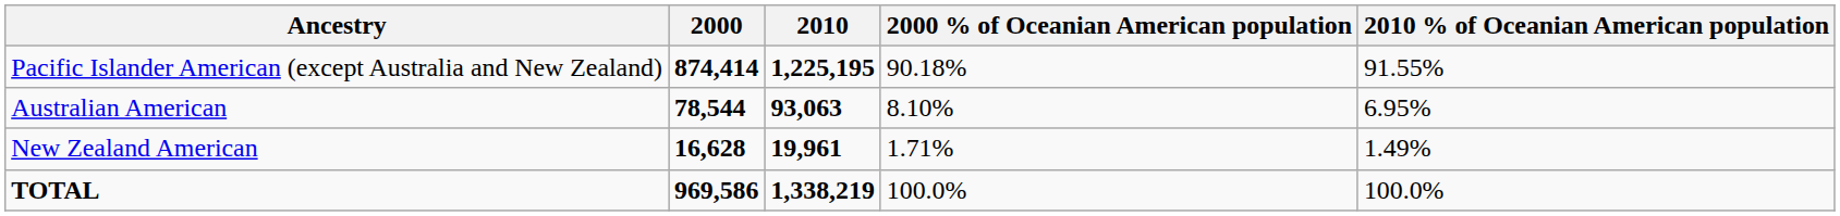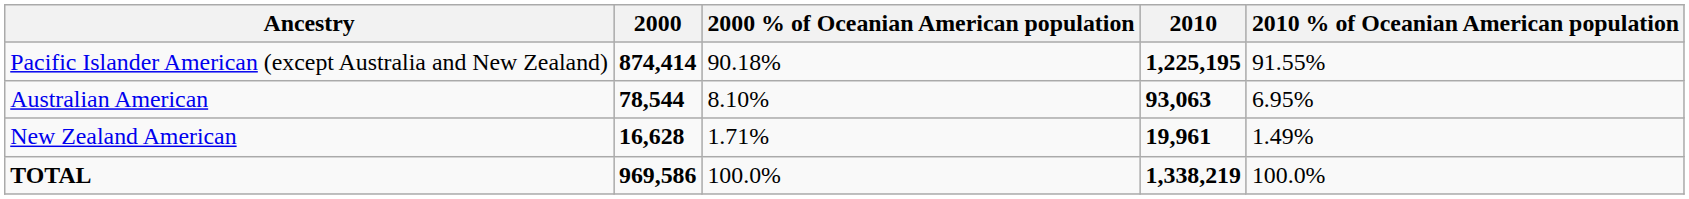 <table class="wikitable">
 <tr style="background:#efefef;">
 <th>Ancestry</th>
 <th>2000</th>
+<th>2000 % of Oceanian American population</th>
 <th>2010</th>
-<th>2000 % of Oceanian American population</th>
 <th>2010 % of Oceanian American population</th>
 </tr>
 <tr>
 <td><a href='#'>Pacific Islander American</a> (except Australia and New Zealand)</td>
 <td><strong>874,414</strong></td>
+<td>90.18%</td>
 <td><strong>1,225,195</strong></td>
-<td>90.18%</td>
 <td>91.55%</td>
 </tr>
 <tr>
 <td><a href='#'>Australian American</a></td>
 <td><strong>78,544</strong></td>
+<td>8.10%</td>
 <td><strong>93,063</strong></td>
-<td>8.10%</td>
 <td>6.95%</td>
 </tr>
 <tr>
 <td><a href='#'>New Zealand American</a></td>
 <td><strong>16,628</strong></td>
+<td>1.71%</td>
 <td><strong>19,961</strong></td>
-<td>1.71%</td>
 <td>1.49%</td>
 </tr>
 <tr>
 <td><strong>TOTAL</strong></td>
 <td><strong>969,586</strong></td>
+<td>100.0%</td>
 <td><strong>1,338,219</strong></td>
-<td>100.0%</td>
 <td>100.0%</td>
 </tr>
 </table>
